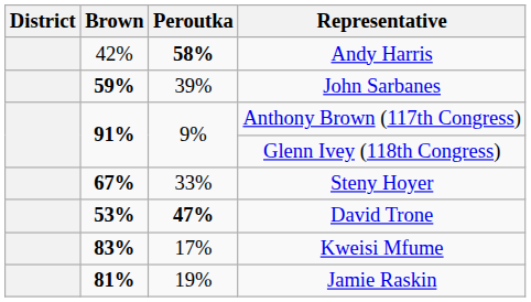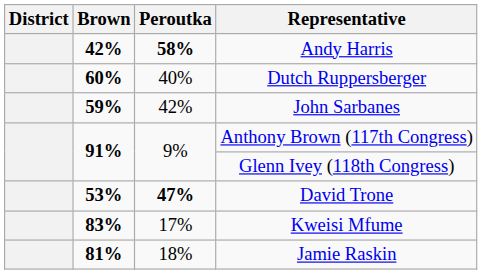 <table class="wikitable sortable">
 <tr>
 <th>District</th>
 <th>Brown</th>
 <th>Peroutka</th>
 <th>Representative</th>
 </tr>
 <tr align=center>
 <th></th>
-<td>42%</td>
+<td><strong>42%</strong></td>
 <td><strong>58%</strong></td>
 <td><a href='#'>Andy Harris</a></td>
 </tr>
 <tr align=center>
+<th></th>
+<td><strong>60%</strong></td>
+<td>40%</td>
+<td><a href='#'>Dutch Ruppersberger</a></td>
+</tr>
+<tr align=center>
 <th rowspan ></th>
 <td rowspan><strong>59%</strong></td>
-<td rowspan>39%</td>
+<td rowspan>42%</td>
 <td><a href='#'>John Sarbanes</a></td>
 </tr>
 <tr align=center>
 <th rowspan=2 ></th>
 <td rowspan=2><strong>91%</strong></td>
 <td rowspan=2>9%</td>
 <td><a href='#'>Anthony Brown</a> (<a href='#'>117th Congress</a>)</td>
 </tr>
 <tr align=center>
 <td><a href='#'>Glenn Ivey</a> (<a href='#'>118th Congress</a>)</td>
-</tr>
-<tr align=center>
-<th></th>
-<td><strong>67%</strong></td>
-<td>33%</td>
-<td><a href='#'>Steny Hoyer</a></td>
 </tr>
 <tr align=center>
 <th></th>
 <td><strong>53%</strong></td>
 <td><strong>47%</strong></td>
 <td><a href='#'>David Trone</a></td>
 </tr>
 <tr align=center>
 <th></th>
 <td><strong>83%</strong></td>
 <td>17%</td>
 <td><a href='#'>Kweisi Mfume</a></td>
 </tr>
 <tr align=center>
 <th></th>
 <td><strong>81%</strong></td>
-<td>19%</td>
+<td>18%</td>
 <td><a href='#'>Jamie Raskin</a></td>
 </tr>
 </table>
